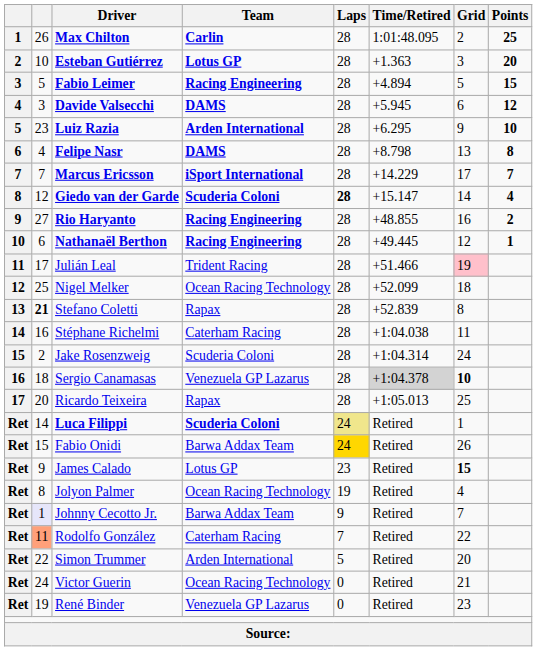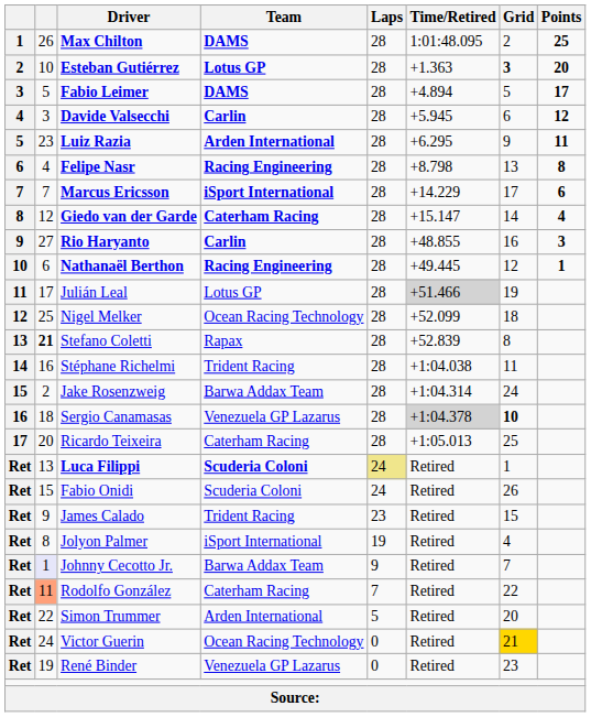 <table class="wikitable" style="font-size:85%">
 <tr>
 <th></th>
 <th></th>
 <th>Driver</th>
 <th>Team</th>
 <th>Laps</th>
 <th>Time/Retired</th>
 <th>Grid</th>
 <th>Points</th>
 </tr>
 <tr>
 <th>1</th>
 <td align="center">26</td>
 <td> <strong><a href='#'>Max Chilton</a></strong></td>
-<td><strong><a href='#'>Carlin</a></strong></td>
+<td><strong><a href='#'>DAMS</a></strong></td>
 <td>28</td>
 <td>1:01:48.095</td>
 <td>2</td>
 <td align="center"><strong>25</strong></td>
 </tr>
 <tr>
 <th>2</th>
 <td align="center">10</td>
 <td> <strong><a href='#'>Esteban Gutiérrez</a></strong></td>
 <td><strong><a href='#'>Lotus GP</a></strong></td>
 <td>28</td>
 <td>+1.363</td>
-<td>3</td>
+<td><strong>3</strong></td>
 <td align="center"><strong>20 </strong></td>
 </tr>
 <tr>
 <th>3</th>
 <td align="center">5</td>
 <td> <strong><a href='#'>Fabio Leimer</a></strong></td>
-<td><strong><a href='#'>Racing Engineering</a></strong></td>
+<td><strong><a href='#'>DAMS</a></strong></td>
 <td>28</td>
 <td>+4.894</td>
 <td>5</td>
-<td align="center"><strong>15</strong></td>
+<td align="center"><strong>17</strong></td>
 </tr>
 <tr>
 <th>4</th>
 <td align="center">3</td>
 <td> <strong><a href='#'>Davide Valsecchi</a></strong></td>
-<td><strong><a href='#'>DAMS</a></strong></td>
+<td><strong><a href='#'>Carlin</a></strong></td>
 <td>28</td>
 <td>+5.945</td>
 <td>6</td>
 <td align="center"><strong>12</strong></td>
 </tr>
 <tr>
 <th>5</th>
 <td align="center">23</td>
 <td> <strong><a href='#'>Luiz Razia</a></strong></td>
 <td><strong><a href='#'>Arden International</a></strong></td>
 <td>28</td>
 <td>+6.295</td>
 <td>9</td>
-<td align="center"><strong>10</strong></td>
+<td align="center"><strong>11</strong></td>
 </tr>
 <tr>
 <th>6</th>
 <td align="center">4</td>
 <td> <strong><a href='#'>Felipe Nasr</a></strong></td>
-<td><strong><a href='#'>DAMS</a></strong></td>
+<td><strong><a href='#'>Racing Engineering</a></strong></td>
 <td>28</td>
 <td>+8.798</td>
 <td>13</td>
 <td align="center"><strong>8</strong></td>
 </tr>
 <tr>
 <th>7</th>
 <td align="center">7</td>
 <td> <strong><a href='#'>Marcus Ericsson</a></strong></td>
 <td><strong><a href='#'>iSport International</a></strong></td>
 <td>28</td>
 <td>+14.229</td>
 <td>17</td>
-<td align="center"><strong>7</strong></td>
+<td align="center"><strong>6</strong></td>
 </tr>
 <tr>
 <th>8</th>
 <td align="center">12</td>
 <td> <strong><a href='#'>Giedo van der Garde</a></strong></td>
-<td><strong><a href='#'>Scuderia Coloni</a></strong></td>
-<td><strong>28</strong></td>
+<td><strong><a href='#'>Caterham Racing</a></strong></td>
+<td>28</td>
 <td>+15.147</td>
 <td>14</td>
 <td align="center"><strong>4</strong></td>
 </tr>
 <tr>
 <th>9</th>
 <td align="center">27</td>
 <td> <strong><a href='#'>Rio Haryanto</a></strong></td>
-<td><strong><a href='#'>Racing Engineering</a></strong></td>
+<td><strong><a href='#'>Carlin</a></strong></td>
 <td>28</td>
 <td>+48.855</td>
 <td>16</td>
-<td align="center"><strong>2</strong></td>
+<td align="center"><strong>3</strong></td>
 </tr>
 <tr>
 <th>10</th>
 <td align="center">6</td>
 <td> <strong><a href='#'>Nathanaël Berthon</a></strong></td>
 <td><strong><a href='#'>Racing Engineering</a></strong></td>
 <td>28</td>
 <td>+49.445</td>
 <td>12</td>
 <td align="center"><strong>1</strong></td>
 </tr>
 <tr>
 <th>11</th>
 <td align="center">17</td>
 <td> <a href='#'>Julián Leal</a></td>
-<td><a href='#'>Trident Racing</a></td>
+<td><a href='#'>Lotus GP</a></td>
 <td>28</td>
-<td>+51.466</td>
-<td style="background: pink;">19</td>
+<td style="background: lightgrey;">+51.466</td>
+<td>19</td>
 <td></td>
 </tr>
 <tr>
 <th>12</th>
 <td align="center">25</td>
 <td> <a href='#'>Nigel Melker</a></td>
 <td><a href='#'>Ocean Racing Technology</a></td>
 <td>28</td>
 <td>+52.099</td>
 <td>18</td>
 <td></td>
 </tr>
 <tr>
 <th>13</th>
 <td align="center"><strong>21</strong></td>
 <td> <a href='#'>Stefano Coletti</a></td>
 <td><a href='#'>Rapax</a></td>
 <td>28</td>
 <td>+52.839</td>
 <td>8</td>
 <td></td>
 </tr>
 <tr>
 <th>14</th>
 <td align="center">16</td>
 <td> <a href='#'>Stéphane Richelmi</a></td>
-<td><a href='#'>Caterham Racing</a></td>
+<td><a href='#'>Trident Racing</a></td>
 <td>28</td>
 <td>+1:04.038</td>
 <td>11</td>
 <td></td>
 </tr>
 <tr>
 <th>15</th>
 <td align="center">2</td>
 <td> <a href='#'>Jake Rosenzweig</a></td>
-<td><a href='#'>Scuderia Coloni</a></td>
+<td><a href='#'>Barwa Addax Team</a></td>
 <td>28</td>
 <td>+1:04.314</td>
 <td>24</td>
 <td></td>
 </tr>
 <tr>
 <th>16</th>
 <td align="center">18</td>
 <td> <a href='#'>Sergio Canamasas</a></td>
 <td><a href='#'>Venezuela GP Lazarus</a></td>
 <td>28</td>
 <td style="background: lightgrey;">+1:04.378</td>
 <td><strong>10</strong></td>
 <td></td>
 </tr>
 <tr>
 <th>17</th>
 <td align="center">20</td>
 <td> <a href='#'>Ricardo Teixeira</a></td>
-<td><a href='#'>Rapax</a></td>
+<td><a href='#'>Caterham Racing</a></td>
 <td>28</td>
 <td>+1:05.013</td>
 <td>25</td>
 <td></td>
 </tr>
 <tr>
 <th>Ret</th>
-<td align="center">14</td>
+<td align="center">13</td>
 <td> <strong><a href='#'>Luca Filippi</a></strong></td>
 <td><strong><a href='#'>Scuderia Coloni</a></strong></td>
 <td style="background: khaki;">24</td>
 <td>Retired</td>
 <td>1</td>
 <td align="center"><strong></strong></td>
 </tr>
 <tr>
 <th>Ret</th>
 <td align="center">15</td>
 <td> <a href='#'>Fabio Onidi</a></td>
-<td><a href='#'>Barwa Addax Team</a></td>
-<td style="background: gold;">24</td>
+<td><a href='#'>Scuderia Coloni</a></td>
+<td>24</td>
 <td>Retired</td>
 <td>26</td>
 <td></td>
 </tr>
 <tr>
 <th>Ret</th>
 <td align="center">9</td>
 <td> <a href='#'>James Calado</a></td>
-<td><a href='#'>Lotus GP</a></td>
+<td><a href='#'>Trident Racing</a></td>
 <td>23</td>
 <td>Retired</td>
-<td><strong>15</strong></td>
+<td>15</td>
 <td></td>
 </tr>
 <tr>
 <th>Ret</th>
 <td align="center">8</td>
 <td> <a href='#'>Jolyon Palmer</a></td>
-<td><a href='#'>Ocean Racing Technology</a></td>
+<td><a href='#'>iSport International</a></td>
 <td>19</td>
 <td>Retired</td>
 <td>4</td>
 <td></td>
 </tr>
 <tr>
 <th>Ret</th>
 <td align="center" style="background: lavender;">1</td>
 <td> <a href='#'>Johnny Cecotto Jr.</a></td>
 <td><a href='#'>Barwa Addax Team</a></td>
 <td>9</td>
 <td>Retired</td>
 <td>7</td>
 <td></td>
 </tr>
 <tr>
 <th>Ret</th>
 <td align="center" style="background: lightsalmon;">11</td>
 <td> <a href='#'>Rodolfo González</a></td>
 <td><a href='#'>Caterham Racing</a></td>
 <td>7</td>
 <td>Retired</td>
 <td>22</td>
 <td></td>
 </tr>
 <tr>
 <th>Ret</th>
 <td align="center">22</td>
 <td> <a href='#'>Simon Trummer</a></td>
 <td><a href='#'>Arden International</a></td>
 <td>5</td>
 <td>Retired</td>
 <td>20</td>
 <td></td>
 </tr>
 <tr>
 <th>Ret</th>
 <td align="center">24</td>
 <td> <a href='#'>Victor Guerin</a></td>
 <td><a href='#'>Ocean Racing Technology</a></td>
 <td>0</td>
 <td>Retired</td>
-<td>21</td>
+<td style="background: gold;">21</td>
 <td></td>
 </tr>
 <tr>
 <th>Ret</th>
 <td align="center">19</td>
 <td> <a href='#'>René Binder</a></td>
 <td><a href='#'>Venezuela GP Lazarus</a></td>
 <td>0</td>
 <td>Retired</td>
 <td>23</td>
 <td></td>
 </tr>
 <tr>
 <td colspan=8></td>
 </tr>
 <tr>
 <th colspan=8>Source:</th>
 </tr>
 </table>
